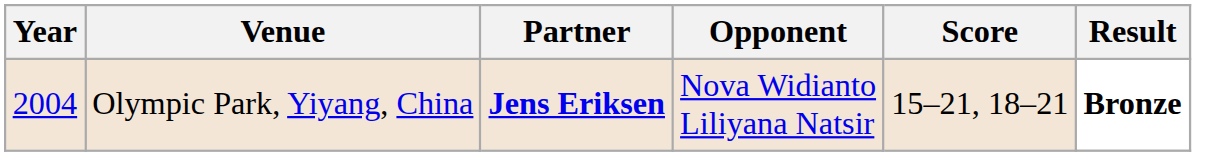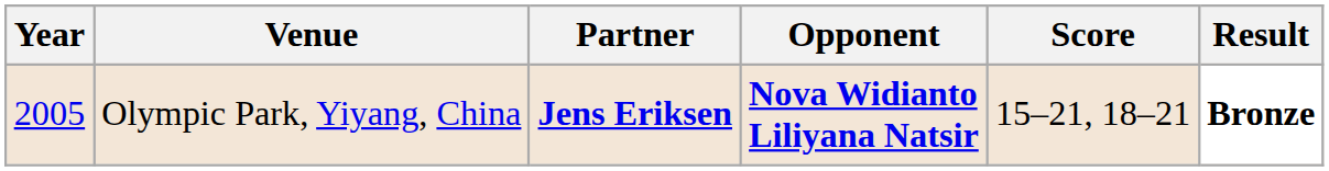 <table class="sortable wikitable" style="font-size: 90%;">
 <tr>
 <th>Year</th>
 <th>Venue</th>
 <th>Partner</th>
 <th>Opponent</th>
 <th>Score</th>
 <th>Result</th>
 </tr>
 <tr style="background:#F3E6D7">
-<td align="center"><a href='#'>2004</a></td>
+<td align="center"><a href='#'>2005</a></td>
 <td align="left">Olympic Park, <a href='#'>Yiyang</a>, <a href='#'>China</a></td>
 <td align="left"><strong> <a href='#'>Jens Eriksen</a></strong></td>
-<td align="left"> <a href='#'>Nova Widianto</a> <br>  <a href='#'>Liliyana Natsir</a></td>
+<td align="left"><strong> <a href='#'>Nova Widianto</a> <br>  <a href='#'>Liliyana Natsir</a></strong></td>
 <td align="left">15–21, 18–21</td>
 <td style="text-align:left; background:white"> <strong>Bronze</strong></td>
 </tr>
 </table>
